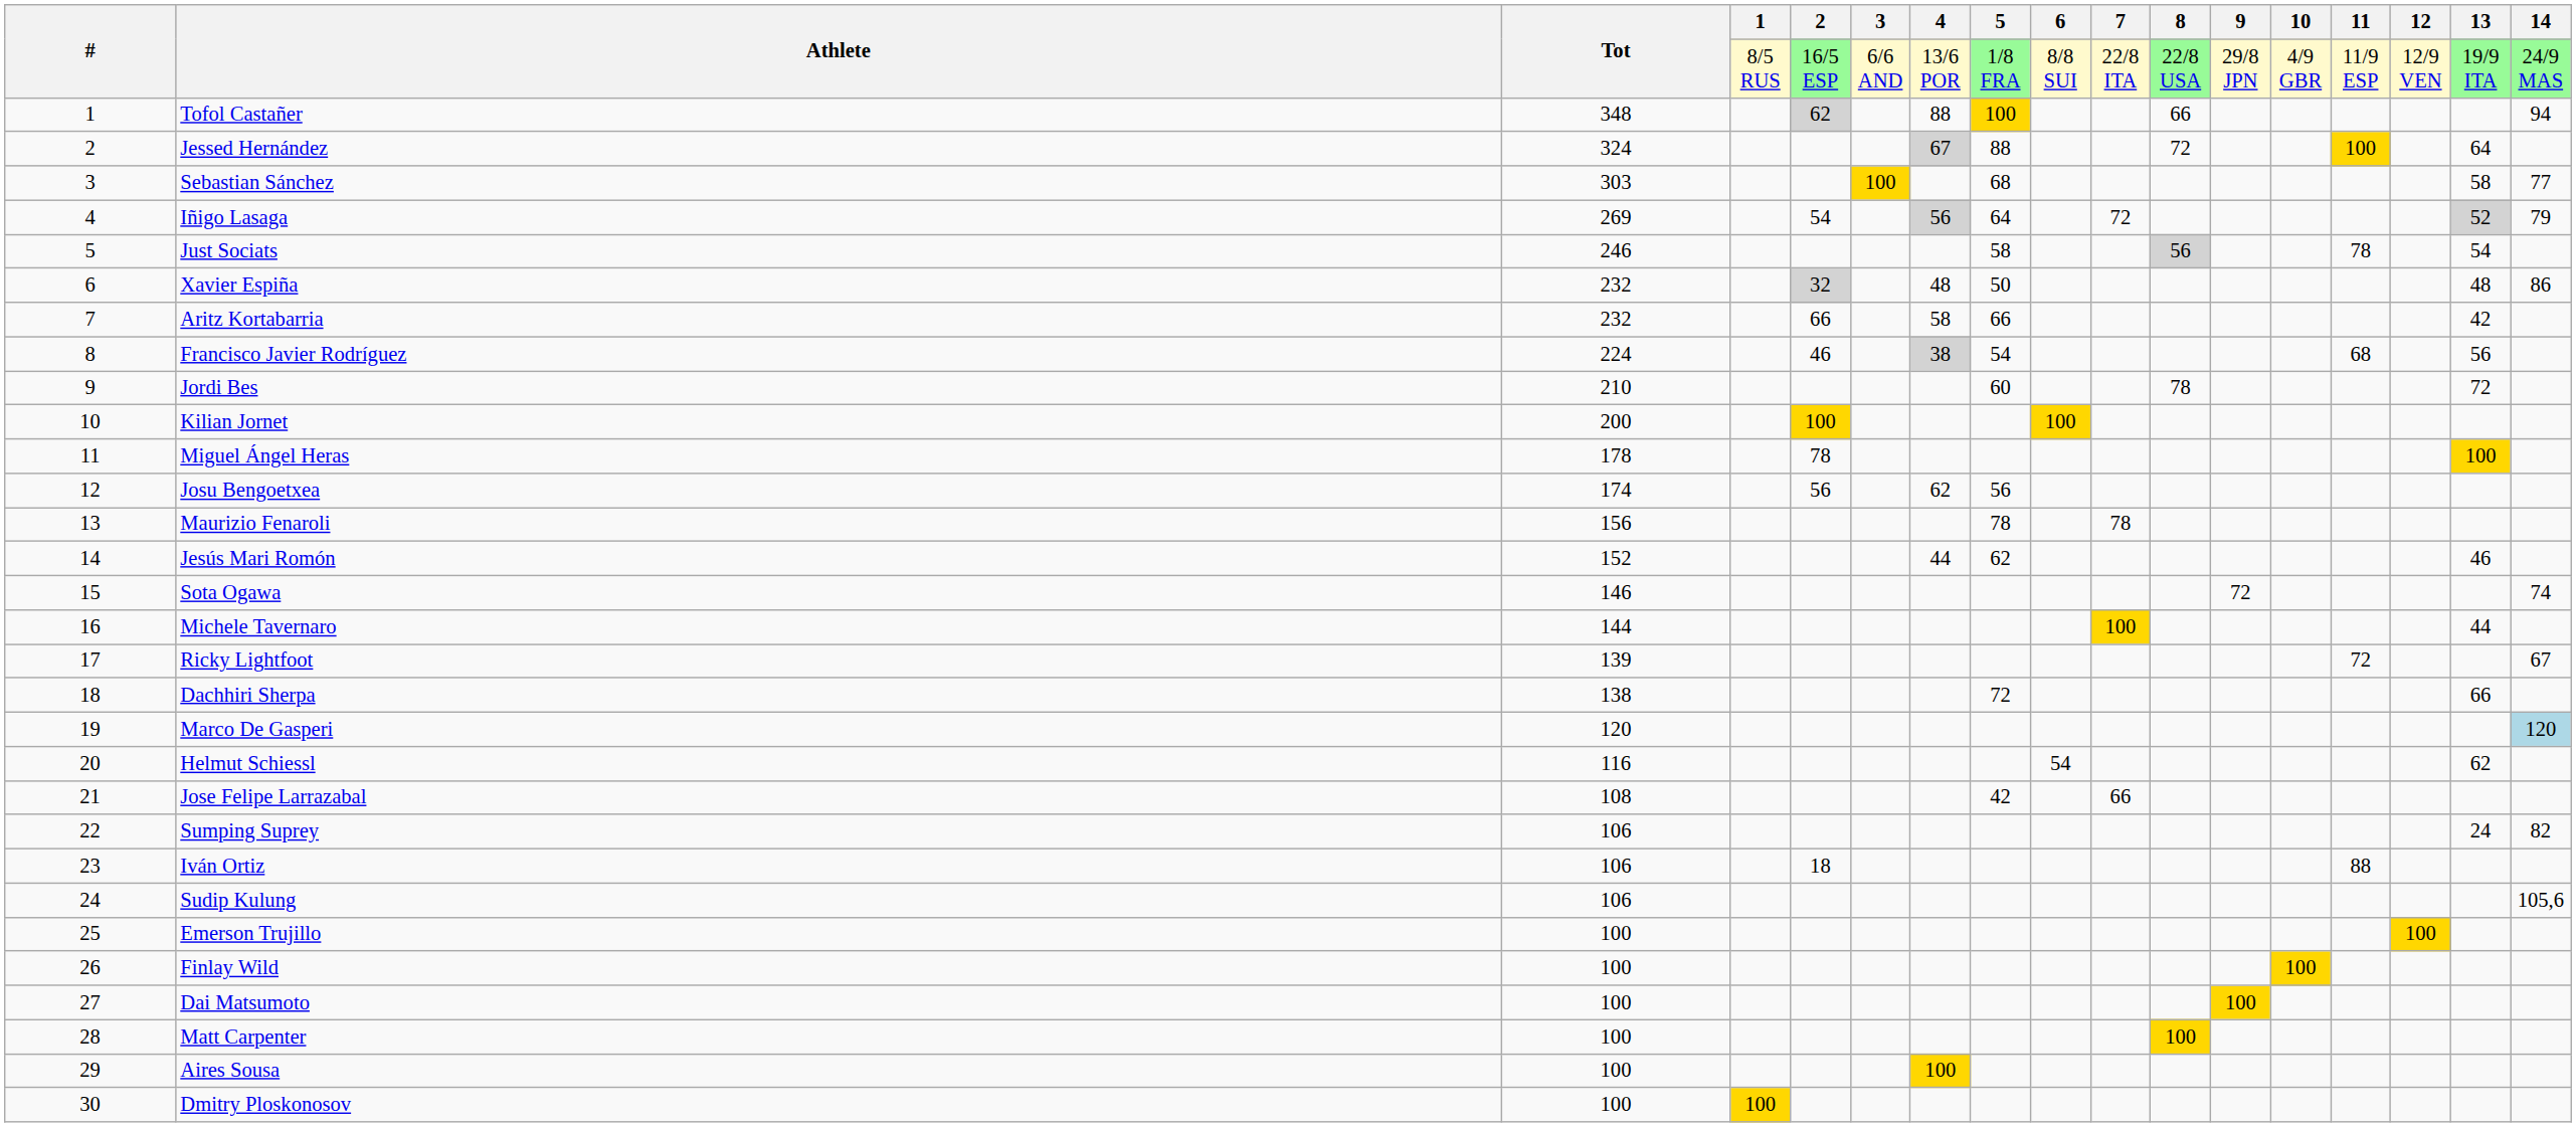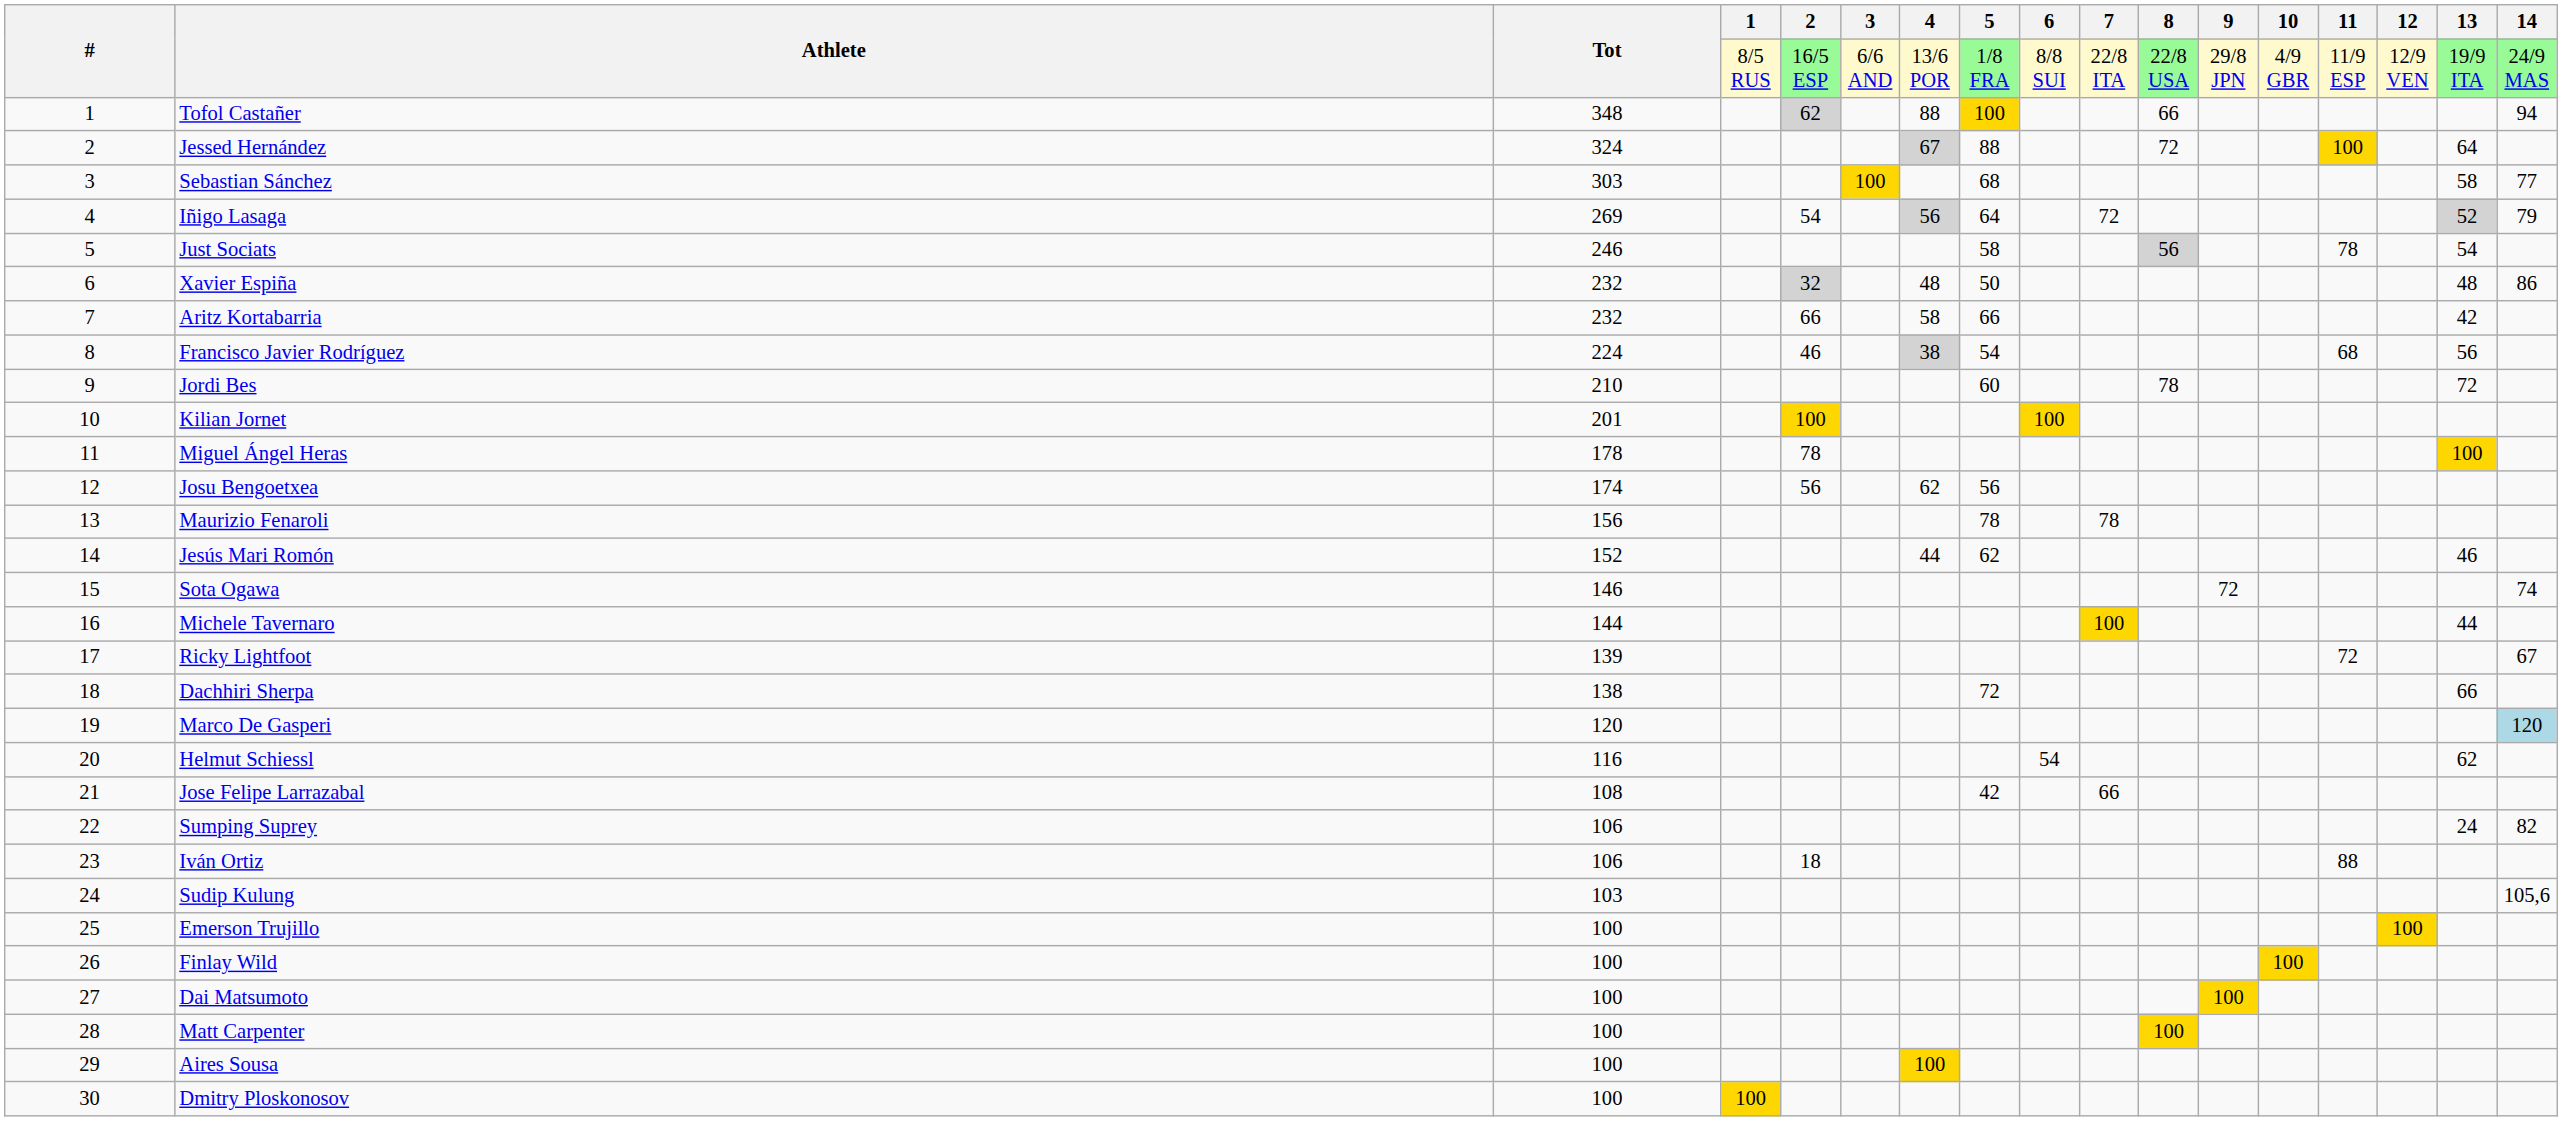 <table class="wikitable" width=90% style="font-size:90%; text-align:center;">
 <tr>
 <th rowspan=2>#</th>
 <th rowspan=2>Athlete</th>
 <th rowspan=2>Tot</th>
 <th>1</th>
 <th>2</th>
 <th>3</th>
 <th>4</th>
 <th>5</th>
 <th>6</th>
 <th>7</th>
 <th>8</th>
 <th>9</th>
 <th>10</th>
 <th>11</th>
 <th>12</th>
 <th>13</th>
 <th>14</th>
 </tr>
 <tr>
 <td width=35px bgcolor=LemonChiffon>8/5<br><a href='#'>RUS</a><br></td>
 <td width=35px bgcolor=palegreen>16/5<br><a href='#'>ESP</a><br></td>
 <td width=35px bgcolor=LemonChiffon>6/6<br><a href='#'>AND</a><br></td>
 <td width=35px bgcolor=LemonChiffon>13/6<br><a href='#'>POR</a><br></td>
 <td width=35px bgcolor=palegreen>1/8<br><a href='#'>FRA</a><br></td>
 <td width=35px bgcolor=LemonChiffon>8/8<br><a href='#'>SUI</a><br></td>
 <td width=35px bgcolor=LemonChiffon>22/8<br><a href='#'>ITA</a><br></td>
 <td width=35px bgcolor=palegreen>22/8<br><a href='#'>USA</a><br></td>
 <td width=35px bgcolor=LemonChiffon>29/8<br><a href='#'>JPN</a><br></td>
 <td width=35px bgcolor=LemonChiffon>4/9<br><a href='#'>GBR</a><br></td>
 <td width=35px bgcolor=LemonChiffon>11/9<br><a href='#'>ESP</a><br></td>
 <td width=35px bgcolor=LemonChiffon>12/9<br><a href='#'>VEN</a><br></td>
 <td width=35px bgcolor=palegreen>19/9<br><a href='#'>ITA</a><br></td>
 <td width=35px bgcolor=palegreen>24/9<br><a href='#'>MAS</a><br></td>
 </tr>
 <tr>
 <td>1</td>
 <td align=left><a href='#'>Tofol Castañer</a></td>
 <td>348</td>
 <td></td>
 <td bgcolor=lightgrey>62</td>
 <td></td>
 <td>88</td>
 <td bgcolor=gold>100</td>
 <td></td>
 <td></td>
 <td>66</td>
 <td></td>
 <td></td>
 <td></td>
 <td></td>
 <td></td>
 <td>94</td>
 </tr>
 <tr>
 <td>2</td>
 <td align=left><a href='#'>Jessed Hernández</a></td>
 <td>324</td>
 <td></td>
 <td></td>
 <td></td>
 <td bgcolor=lightgrey>67</td>
 <td>88</td>
 <td></td>
 <td></td>
 <td>72</td>
 <td></td>
 <td></td>
 <td bgcolor=gold>100</td>
 <td></td>
 <td>64</td>
 <td></td>
 </tr>
 <tr>
 <td>3</td>
 <td align=left><a href='#'>Sebastian Sánchez</a></td>
 <td>303</td>
 <td></td>
 <td></td>
 <td bgcolor=gold>100</td>
 <td></td>
 <td>68</td>
 <td></td>
 <td></td>
 <td></td>
 <td></td>
 <td></td>
 <td></td>
 <td></td>
 <td>58</td>
 <td>77</td>
 </tr>
 <tr>
 <td>4</td>
 <td align=left><a href='#'>Iñigo Lasaga</a></td>
 <td>269</td>
 <td></td>
 <td>54</td>
 <td></td>
 <td bgcolor=lightgrey>56</td>
 <td>64</td>
 <td></td>
 <td>72</td>
 <td></td>
 <td></td>
 <td></td>
 <td></td>
 <td></td>
 <td bgcolor=lightgrey>52</td>
 <td>79</td>
 </tr>
 <tr>
 <td>5</td>
 <td align=left><a href='#'>Just Sociats</a></td>
 <td>246</td>
 <td></td>
 <td></td>
 <td></td>
 <td></td>
 <td>58</td>
 <td></td>
 <td></td>
 <td bgcolor=lightgrey>56</td>
 <td></td>
 <td></td>
 <td>78</td>
 <td></td>
 <td>54</td>
 <td></td>
 </tr>
 <tr>
 <td>6</td>
 <td align=left><a href='#'>Xavier Espiña</a></td>
 <td>232</td>
 <td></td>
 <td bgcolor=lightgrey>32</td>
 <td></td>
 <td>48</td>
 <td>50</td>
 <td></td>
 <td></td>
 <td></td>
 <td></td>
 <td></td>
 <td></td>
 <td></td>
 <td>48</td>
 <td>86</td>
 </tr>
 <tr>
 <td>7</td>
 <td align=left><a href='#'>Aritz Kortabarria</a></td>
 <td>232</td>
 <td></td>
 <td>66</td>
 <td></td>
 <td>58</td>
 <td>66</td>
 <td></td>
 <td></td>
 <td></td>
 <td></td>
 <td></td>
 <td></td>
 <td></td>
 <td>42</td>
 <td></td>
 </tr>
 <tr>
 <td>8</td>
 <td align=left><a href='#'>Francisco Javier Rodríguez</a></td>
 <td>224</td>
 <td></td>
 <td>46</td>
 <td></td>
 <td bgcolor=lightgrey>38</td>
 <td>54</td>
 <td></td>
 <td></td>
 <td></td>
 <td></td>
 <td></td>
 <td>68</td>
 <td></td>
 <td>56</td>
 <td></td>
 </tr>
 <tr>
 <td>9</td>
 <td align=left><a href='#'>Jordi  Bes</a></td>
 <td>210</td>
 <td></td>
 <td></td>
 <td></td>
 <td></td>
 <td>60</td>
 <td></td>
 <td></td>
 <td>78</td>
 <td></td>
 <td></td>
 <td></td>
 <td></td>
 <td>72</td>
 <td></td>
 </tr>
 <tr>
 <td>10</td>
 <td align=left><a href='#'>Kilian Jornet</a></td>
-<td>200</td>
+<td>201</td>
 <td></td>
 <td bgcolor=gold>100</td>
 <td></td>
 <td></td>
 <td></td>
 <td bgcolor=gold>100</td>
 <td></td>
 <td></td>
 <td></td>
 <td></td>
 <td></td>
 <td></td>
 <td></td>
 <td></td>
 </tr>
 <tr>
 <td>11</td>
 <td align=left><a href='#'>Miguel Ángel Heras</a></td>
 <td>178</td>
 <td></td>
 <td>78</td>
 <td></td>
 <td></td>
 <td></td>
 <td></td>
 <td></td>
 <td></td>
 <td></td>
 <td></td>
 <td></td>
 <td></td>
 <td bgcolor=gold>100</td>
 <td></td>
 </tr>
 <tr>
 <td>12</td>
 <td align=left><a href='#'>Josu Bengoetxea</a></td>
 <td>174</td>
 <td></td>
 <td>56</td>
 <td></td>
 <td>62</td>
 <td>56</td>
 <td></td>
 <td></td>
 <td></td>
 <td></td>
 <td></td>
 <td></td>
 <td></td>
 <td></td>
 <td></td>
 </tr>
 <tr>
 <td>13</td>
 <td align=left><a href='#'>Maurizio Fenaroli</a></td>
 <td>156</td>
 <td></td>
 <td></td>
 <td></td>
 <td></td>
 <td>78</td>
 <td></td>
 <td>78</td>
 <td></td>
 <td></td>
 <td></td>
 <td></td>
 <td></td>
 <td></td>
 <td></td>
 </tr>
 <tr>
 <td>14</td>
 <td align=left><a href='#'>Jesús Mari Romón</a></td>
 <td>152</td>
 <td></td>
 <td></td>
 <td></td>
 <td>44</td>
 <td>62</td>
 <td></td>
 <td></td>
 <td></td>
 <td></td>
 <td></td>
 <td></td>
 <td></td>
 <td>46</td>
 <td></td>
 </tr>
 <tr>
 <td>15</td>
 <td align=left><a href='#'>Sota Ogawa</a></td>
 <td>146</td>
 <td></td>
 <td></td>
 <td></td>
 <td></td>
 <td></td>
 <td></td>
 <td></td>
 <td></td>
 <td>72</td>
 <td></td>
 <td></td>
 <td></td>
 <td></td>
 <td>74</td>
 </tr>
 <tr>
 <td>16</td>
 <td align=left><a href='#'>Michele Tavernaro</a></td>
 <td>144</td>
 <td></td>
 <td></td>
 <td></td>
 <td></td>
 <td></td>
 <td></td>
 <td bgcolor=gold>100</td>
 <td></td>
 <td></td>
 <td></td>
 <td></td>
 <td></td>
 <td>44</td>
 <td></td>
 </tr>
 <tr>
 <td>17</td>
 <td align=left><a href='#'>Ricky Lightfoot</a></td>
 <td>139</td>
 <td></td>
 <td></td>
 <td></td>
 <td></td>
 <td></td>
 <td></td>
 <td></td>
 <td></td>
 <td></td>
 <td></td>
 <td>72</td>
 <td></td>
 <td></td>
 <td>67</td>
 </tr>
 <tr>
 <td>18</td>
 <td align=left><a href='#'>Dachhiri Sherpa</a></td>
 <td>138</td>
 <td></td>
 <td></td>
 <td></td>
 <td></td>
 <td>72</td>
 <td></td>
 <td></td>
 <td></td>
 <td></td>
 <td></td>
 <td></td>
 <td></td>
 <td>66</td>
 <td></td>
 </tr>
 <tr>
 <td>19</td>
 <td align=left><a href='#'>Marco De Gasperi</a></td>
 <td>120</td>
 <td></td>
 <td></td>
 <td></td>
 <td></td>
 <td></td>
 <td></td>
 <td></td>
 <td></td>
 <td></td>
 <td></td>
 <td></td>
 <td></td>
 <td></td>
 <td bgcolor=lightblue>120</td>
 </tr>
 <tr>
 <td>20</td>
 <td align=left><a href='#'>Helmut Schiessl</a></td>
 <td>116</td>
 <td></td>
 <td></td>
 <td></td>
 <td></td>
 <td></td>
 <td>54</td>
 <td></td>
 <td></td>
 <td></td>
 <td></td>
 <td></td>
 <td></td>
 <td>62</td>
 <td></td>
 </tr>
 <tr>
 <td>21</td>
 <td align=left><a href='#'>Jose Felipe Larrazabal</a></td>
 <td>108</td>
 <td></td>
 <td></td>
 <td></td>
 <td></td>
 <td>42</td>
 <td></td>
 <td>66</td>
 <td></td>
 <td></td>
 <td></td>
 <td></td>
 <td></td>
 <td></td>
 <td></td>
 </tr>
 <tr>
 <td>22</td>
 <td align=left><a href='#'>Sumping Suprey</a></td>
 <td>106</td>
 <td></td>
 <td></td>
 <td></td>
 <td></td>
 <td></td>
 <td></td>
 <td></td>
 <td></td>
 <td></td>
 <td></td>
 <td></td>
 <td></td>
 <td>24</td>
 <td>82</td>
 </tr>
 <tr>
 <td>23</td>
 <td align=left><a href='#'>Iván Ortiz</a></td>
 <td>106</td>
 <td></td>
 <td>18</td>
 <td></td>
 <td></td>
 <td></td>
 <td></td>
 <td></td>
 <td></td>
 <td></td>
 <td></td>
 <td>88</td>
 <td></td>
 <td></td>
 <td></td>
 </tr>
 <tr>
 <td>24</td>
 <td align=left><a href='#'>Sudip Kulung</a></td>
-<td>106</td>
+<td>103</td>
 <td></td>
 <td></td>
 <td></td>
 <td></td>
 <td></td>
 <td></td>
 <td></td>
 <td></td>
 <td></td>
 <td></td>
 <td></td>
 <td></td>
 <td></td>
 <td>105,6</td>
 </tr>
 <tr>
 <td>25</td>
 <td align=left><a href='#'>Emerson Trujillo</a></td>
 <td>100</td>
 <td></td>
 <td></td>
 <td></td>
 <td></td>
 <td></td>
 <td></td>
 <td></td>
 <td></td>
 <td></td>
 <td></td>
 <td></td>
 <td bgcolor=gold>100</td>
 <td></td>
 <td></td>
 </tr>
 <tr>
 <td>26</td>
 <td align=left><a href='#'>Finlay Wild</a></td>
 <td>100</td>
 <td></td>
 <td></td>
 <td></td>
 <td></td>
 <td></td>
 <td></td>
 <td></td>
 <td></td>
 <td></td>
 <td bgcolor=gold>100</td>
 <td></td>
 <td></td>
 <td></td>
 <td></td>
 </tr>
 <tr>
 <td>27</td>
 <td align=left><a href='#'>Dai Matsumoto</a></td>
 <td>100</td>
 <td></td>
 <td></td>
 <td></td>
 <td></td>
 <td></td>
 <td></td>
 <td></td>
 <td></td>
 <td bgcolor=gold>100</td>
 <td></td>
 <td></td>
 <td></td>
 <td></td>
 <td></td>
 </tr>
 <tr>
 <td>28</td>
 <td align=left><a href='#'>Matt Carpenter</a></td>
 <td>100</td>
 <td></td>
 <td></td>
 <td></td>
 <td></td>
 <td></td>
 <td></td>
 <td></td>
 <td bgcolor=gold>100</td>
 <td></td>
 <td></td>
 <td></td>
 <td></td>
 <td></td>
 <td></td>
 </tr>
 <tr>
 <td>29</td>
 <td align=left><a href='#'>Aires Sousa</a></td>
 <td>100</td>
 <td></td>
 <td></td>
 <td></td>
 <td bgcolor=gold>100</td>
 <td></td>
 <td></td>
 <td></td>
 <td></td>
 <td></td>
 <td></td>
 <td></td>
 <td></td>
 <td></td>
 <td></td>
 </tr>
 <tr>
 <td>30</td>
 <td align=left><a href='#'>Dmitry Ploskonosov</a></td>
 <td>100</td>
 <td bgcolor=gold>100</td>
 <td></td>
 <td></td>
 <td></td>
 <td></td>
 <td></td>
 <td></td>
 <td></td>
 <td></td>
 <td></td>
 <td></td>
 <td></td>
 <td></td>
 <td></td>
 </tr>
 </table>
